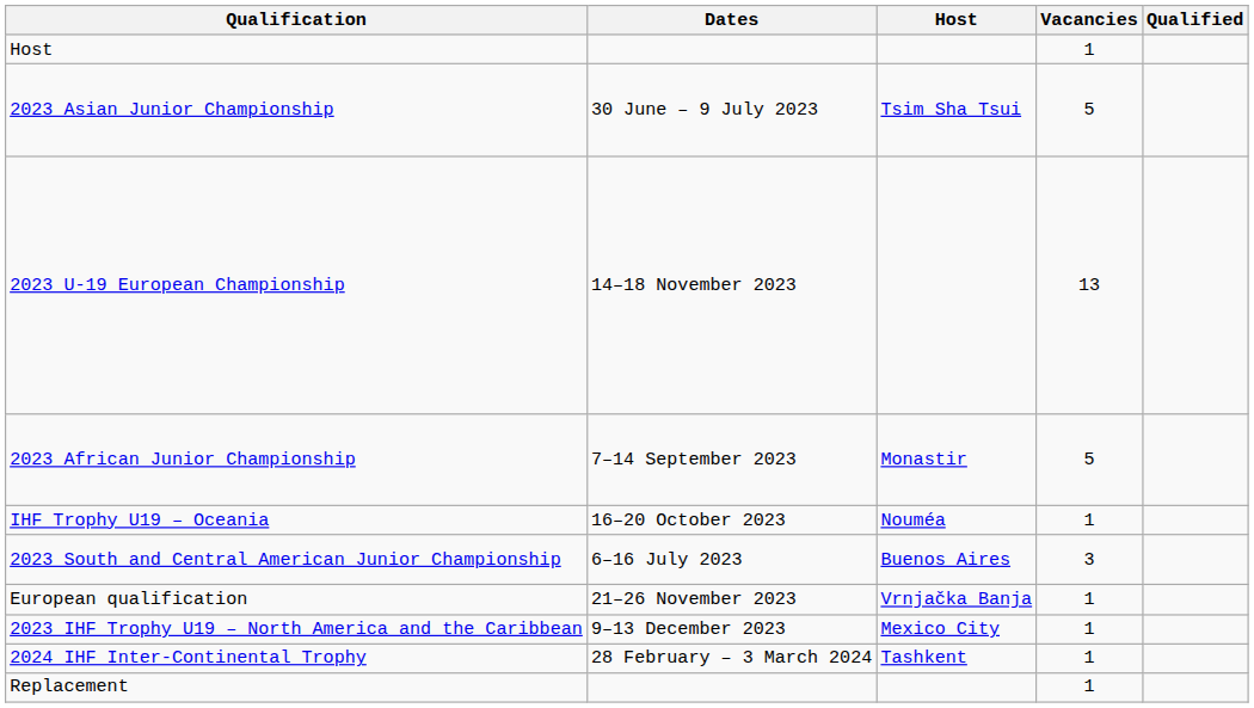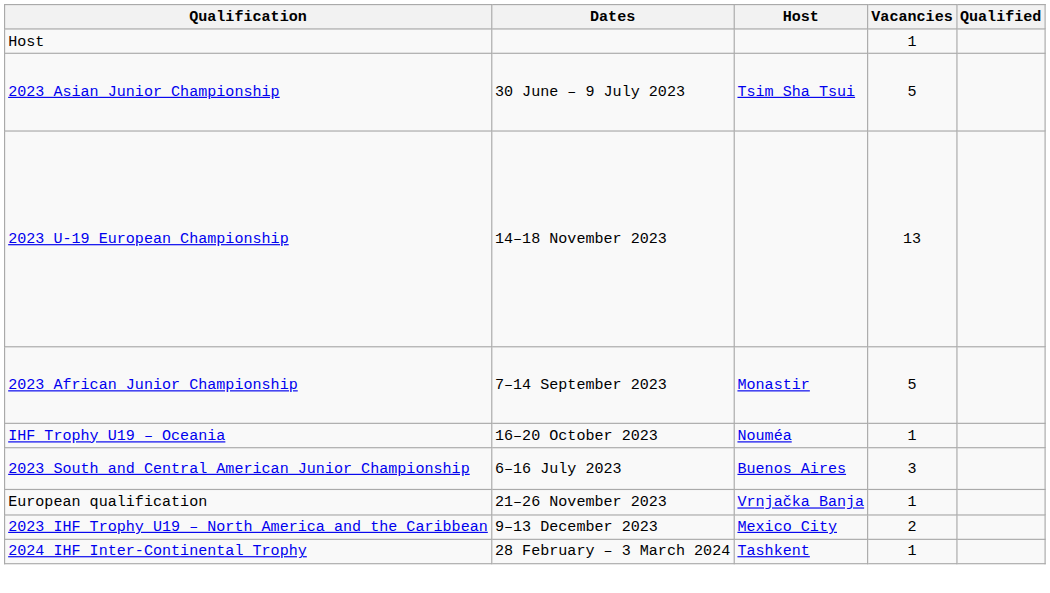 <table class="wikitable">
 <tr>
 <th>Qualification</th>
 <th>Dates</th>
 <th>Host</th>
 <th>Vacancies</th>
 <th>Qualified</th>
 </tr>
 <tr>
 <td>Host</td>
 <td></td>
 <td></td>
 <td align=center>1</td>
 <td></td>
 </tr>
 <tr>
 <td><a href='#'>2023 Asian Junior Championship</a></td>
 <td>30 June – 9 July 2023</td>
 <td> <a href='#'>Tsim Sha Tsui</a></td>
 <td align=center>5</td>
 <td><br><br><br><br></td>
 </tr>
 <tr>
 <td><a href='#'>2023 U-19 European Championship</a></td>
 <td>14–18 November 2023</td>
 <td></td>
 <td align=center>13</td>
 <td><br><br><br><br><br><br><br><br><br><br><br><br></td>
 </tr>
 <tr>
 <td><a href='#'>2023 African Junior Championship</a></td>
 <td>7–14 September 2023</td>
 <td> <a href='#'>Monastir</a></td>
 <td align=center>5</td>
 <td><br><br><br><br></td>
 </tr>
 <tr>
 <td><a href='#'>IHF Trophy U19 – Oceania</a></td>
 <td>16–20 October 2023</td>
 <td> <a href='#'>Nouméa</a></td>
 <td align=center>1</td>
 <td><s></s></td>
 </tr>
 <tr>
 <td><a href='#'>2023 South and Central American Junior Championship</a></td>
 <td>6–16 July 2023</td>
 <td> <a href='#'>Buenos Aires</a></td>
 <td align=center>3</td>
 <td><br><br></td>
 </tr>
 <tr>
 <td>European qualification</td>
 <td>21–26 November 2023</td>
 <td> <a href='#'>Vrnjačka Banja</a></td>
 <td align=center>1</td>
 <td></td>
 </tr>
 <tr>
 <td><a href='#'>2023 IHF Trophy U19 – North America and the Caribbean</a></td>
 <td>9–13 December 2023</td>
 <td> <a href='#'>Mexico City</a></td>
-<td align=center>1</td>
+<td align=center>2</td>
 <td><br></td>
 </tr>
 <tr>
 <td><a href='#'>2024 IHF Inter-Continental Trophy</a></td>
 <td>28 February – 3 March 2024</td>
 <td> <a href='#'>Tashkent</a></td>
 <td align=center>1</td>
 <td></td>
 </tr>
-<tr>
-<td>Replacement</td>
-<td></td>
-<td></td>
-<td align=center>1</td>
-<td></td>
-</tr>
 </table>
